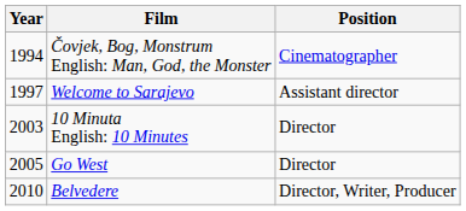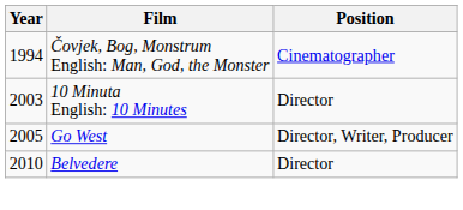 <table class="wikitable" border="1">
 <tr>
 <th>Year</th>
 <th>Film</th>
 <th>Position</th>
 </tr>
 <tr>
 <td>1994</td>
 <td><em>Čovjek, Bog, Monstrum</em> <br> English: <em>Man, God, the Monster</em></td>
 <td><a href='#'>Cinematographer</a></td>
 </tr>
 <tr>
-<td>1997</td>
-<td><em><a href='#'>Welcome to Sarajevo</a></em></td>
-<td>Assistant director</td>
-</tr>
-<tr>
 <td>2003</td>
 <td><em>10 Minuta</em> <br> English: <em><a href='#'>10 Minutes</a></em></td>
 <td>Director</td>
 </tr>
 <tr>
 <td>2005</td>
 <td><em><a href='#'>Go West</a></em></td>
-<td>Director</td>
+<td>Director, Writer, Producer</td>
 </tr>
 <tr>
 <td>2010</td>
 <td><em><a href='#'>Belvedere</a></em></td>
-<td>Director, Writer, Producer</td>
+<td>Director</td>
 </tr>
 </table>
